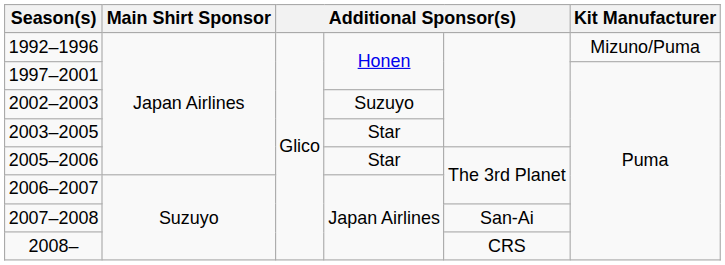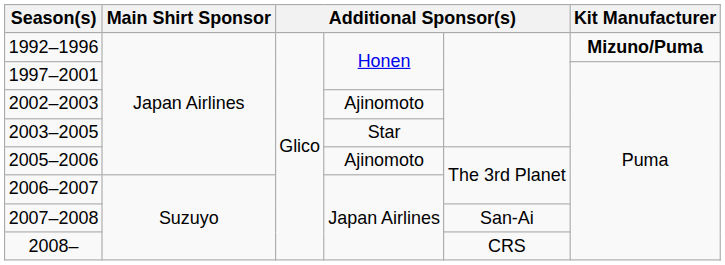 <table class="wikitable" style="text-align:center">
 <tr>
 <th>Season(s)</th>
 <th>Main Shirt Sponsor</th>
 <th colspan=3>Additional Sponsor(s)</th>
 <th>Kit Manufacturer</th>
 </tr>
 <tr>
 <td>1992–1996</td>
 <td rowspan=5>Japan Airlines</td>
 <td rowspan=8>Glico</td>
 <td rowspan=2><a href='#'>Honen</a></td>
 <td rowspan=4></td>
-<td>Mizuno/Puma</td>
+<td><strong>Mizuno/Puma</strong></td>
 </tr>
 <tr>
 <td>1997–2001</td>
 <td rowspan=7>Puma</td>
 </tr>
 <tr>
 <td>2002–2003</td>
-<td>Suzuyo</td>
+<td>Ajinomoto</td>
 </tr>
 <tr>
 <td>2003–2005</td>
 <td>Star</td>
 </tr>
 <tr>
 <td>2005–2006</td>
-<td>Star</td>
+<td>Ajinomoto</td>
 <td rowspan=2>The 3rd Planet</td>
 </tr>
 <tr>
 <td>2006–2007</td>
 <td rowspan=3>Suzuyo</td>
 <td rowspan=3>Japan Airlines</td>
 </tr>
 <tr>
 <td>2007–2008</td>
 <td>San-Ai</td>
 </tr>
 <tr>
 <td>2008–</td>
 <td>CRS</td>
 </tr>
 </table>
